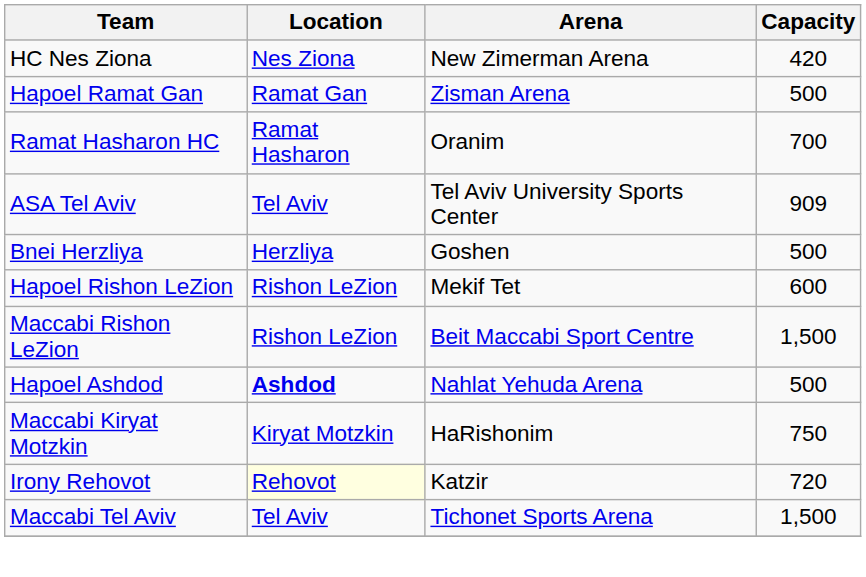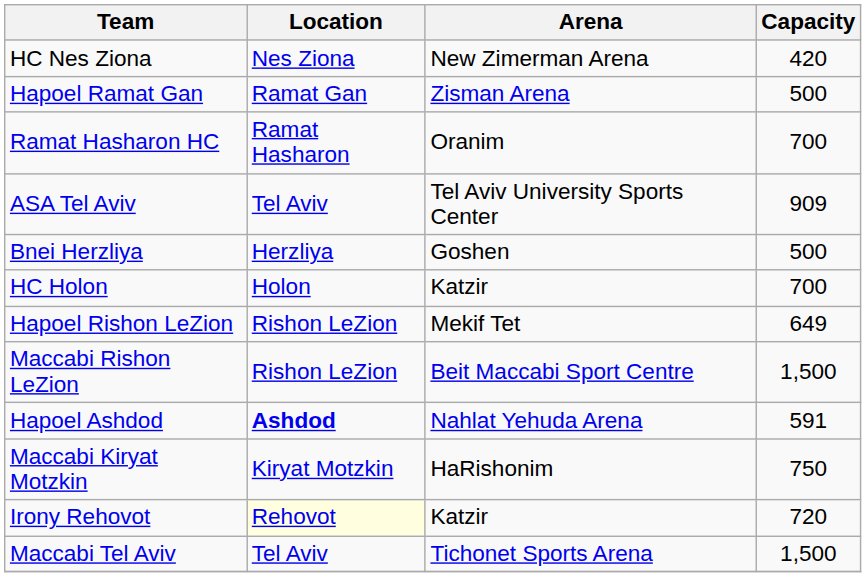 <table class="wikitable sortable" style="text-align: left;">
 <tr>
 <th>Team</th>
 <th>Location</th>
 <th>Arena</th>
 <th>Capacity</th>
 </tr>
 <tr>
 <td>HC Nes Ziona</td>
 <td><a href='#'>Nes Ziona</a></td>
 <td>New Zimerman Arena</td>
 <td align="center">420</td>
 </tr>
 <tr>
 <td><a href='#'>Hapoel Ramat Gan</a></td>
 <td><a href='#'>Ramat Gan</a></td>
 <td><a href='#'>Zisman Arena</a></td>
 <td align="center">500</td>
 </tr>
 <tr>
 <td><a href='#'>Ramat Hasharon HC</a></td>
 <td><a href='#'>Ramat Hasharon</a></td>
 <td>Oranim</td>
 <td align="center">700</td>
 </tr>
 <tr>
 <td><a href='#'>ASA Tel Aviv</a></td>
 <td><a href='#'>Tel Aviv</a></td>
 <td>Tel Aviv University Sports Center</td>
 <td align="center">909</td>
 </tr>
 <tr>
 <td><a href='#'>Bnei Herzliya</a></td>
 <td><a href='#'>Herzliya</a></td>
 <td>Goshen</td>
 <td align="center">500</td>
 </tr>
 <tr>
+<td><a href='#'>HC Holon</a></td>
+<td><a href='#'>Holon</a></td>
+<td>Katzir</td>
+<td align="center">700</td>
+</tr>
+<tr>
 <td><a href='#'>Hapoel Rishon LeZion</a></td>
 <td><a href='#'>Rishon LeZion</a></td>
 <td>Mekif Tet</td>
-<td align="center">600</td>
+<td align="center">649</td>
 </tr>
 <tr>
 <td><a href='#'>Maccabi Rishon LeZion</a></td>
 <td><a href='#'>Rishon LeZion</a></td>
 <td><a href='#'>Beit Maccabi Sport Centre</a></td>
 <td align="center">1,500</td>
 </tr>
 <tr>
 <td><a href='#'>Hapoel Ashdod</a></td>
 <td><strong><a href='#'>Ashdod</a></strong></td>
 <td><a href='#'>Nahlat Yehuda Arena</a></td>
-<td align="center">500</td>
+<td align="center">591</td>
 </tr>
 <tr>
 <td><a href='#'>Maccabi Kiryat Motzkin</a></td>
 <td><a href='#'>Kiryat Motzkin</a></td>
 <td>HaRishonim</td>
 <td align="center">750</td>
 </tr>
 <tr>
 <td><a href='#'>Irony Rehovot</a></td>
 <td style="background: lightyellow;"><a href='#'>Rehovot</a></td>
 <td>Katzir</td>
 <td align="center">720</td>
 </tr>
 <tr>
 <td><a href='#'>Maccabi Tel Aviv</a></td>
 <td><a href='#'>Tel Aviv</a></td>
 <td><a href='#'>Tichonet Sports Arena</a></td>
 <td align="center">1,500</td>
 </tr>
 <tr>
 </tr>
 </table>
